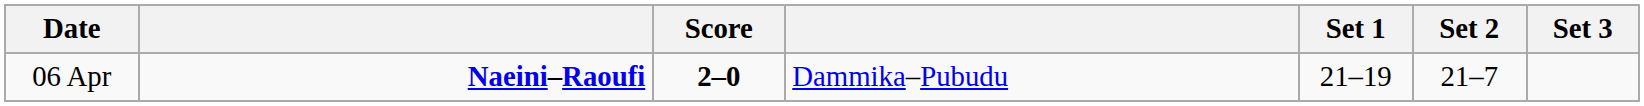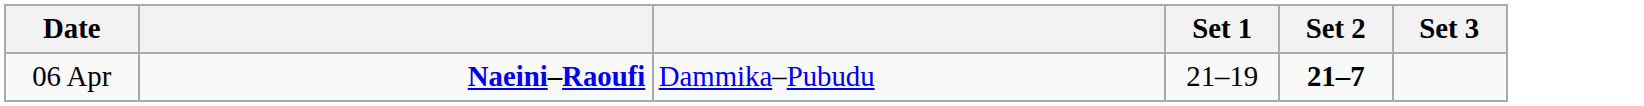 <table class="wikitable" style="text-align: center; font-size:90% ">
 <tr>
 <th width="60">Date</th>
 <th align="right" width="250"></th>
-<th width="60">Score</th>
 <th align="left" width="250"></th>
 <th width="50">Set 1</th>
 <th width="50">Set 2</th>
 <th width="50">Set 3</th>
 </tr>
 <tr>
 <td>06 Apr</td>
 <td align=right><strong><a href='#'>Naeini</a>–<a href='#'>Raoufi</a> </strong></td>
-<td align=center><strong>2–0</strong></td>
 <td align=left> <a href='#'>Dammika</a>–<a href='#'>Pubudu</a></td>
 <td>21–19</td>
-<td>21–7</td>
+<td><strong>21–7</strong></td>
 <td></td>
 </tr>
 </table>
